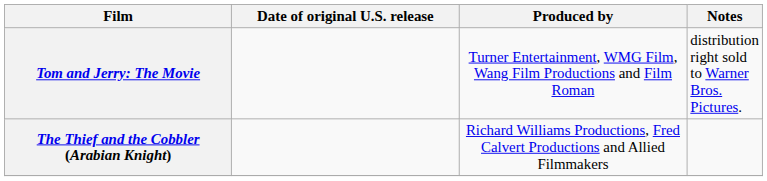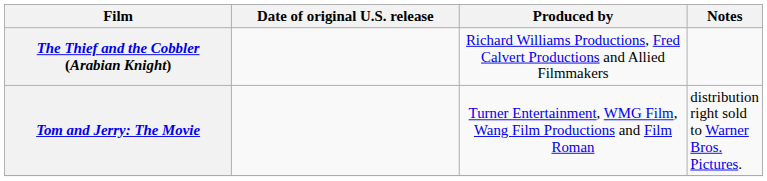 <table class="wikitable sortable plainrowheaders" style="width:51em">
 <tr>
 <th style="width:15em">Film</th>
 <th style="width:15em">Date of original U.S. release</th>
 <th style="width:15em">Produced by</th>
 <th style="width:3em">Notes</th>
 </tr>
 <tr>
+<th scope="row"><em><a href='#'>The Thief and the Cobbler</a></em> (<em>Arabian Knight</em>)</th>
+<td></td>
+<td style="text-align:center;"><a href='#'>Richard Williams Productions</a>, <a href='#'>Fred Calvert Productions</a> and Allied Filmmakers</td>
+<td></td>
+</tr>
+<tr>
 <th scope="row"><em><a href='#'>Tom and Jerry: The Movie</a></em></th>
 <td></td>
 <td style="text-align:center;"><a href='#'>Turner Entertainment</a>, <a href='#'>WMG Film</a>, <a href='#'>Wang Film Productions</a> and <a href='#'>Film Roman</a></td>
 <td>distribution right sold to <a href='#'>Warner Bros. Pictures</a>.</td>
 </tr>
 <tr>
-<th scope="row"><em><a href='#'>The Thief and the Cobbler</a></em> (<em>Arabian Knight</em>)</th>
-<td></td>
-<td style="text-align:center;"><a href='#'>Richard Williams Productions</a>, <a href='#'>Fred Calvert Productions</a> and Allied Filmmakers</td>
-<td></td>
-</tr>
-<tr>
 </tr>
 </table>
